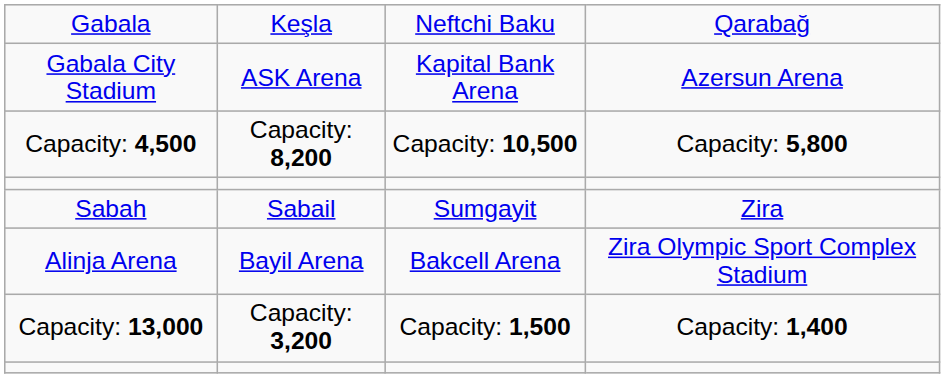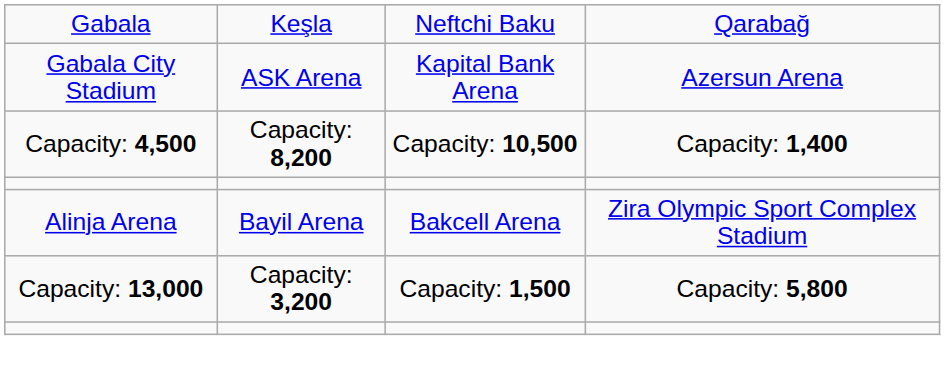 <table class="wikitable" style="text-align:center">
 <tr>
 <td><a href='#'>Gabala</a></td>
 <td><a href='#'>Keşla</a></td>
 <td><a href='#'>Neftchi Baku</a></td>
 <td><a href='#'>Qarabağ</a></td>
 </tr>
 <tr>
 <td><a href='#'>Gabala City Stadium</a></td>
 <td><a href='#'>ASK Arena</a></td>
 <td><a href='#'>Kapital Bank Arena</a></td>
 <td><a href='#'>Azersun Arena</a></td>
 </tr>
 <tr>
 <td>Capacity: <strong>4,500</strong></td>
 <td>Capacity: <strong>8,200</strong></td>
 <td>Capacity: <strong>10,500</strong></td>
-<td>Capacity: <strong>5,800</strong></td>
+<td>Capacity: <strong>1,400</strong></td>
 </tr>
 <tr>
 <td></td>
 <td></td>
 <td></td>
 <td></td>
-</tr>
-<tr>
-<td><a href='#'>Sabah</a></td>
-<td><a href='#'>Sabail</a></td>
-<td><a href='#'>Sumgayit</a></td>
-<td><a href='#'>Zira</a></td>
 </tr>
 <tr>
 <td><a href='#'>Alinja Arena</a></td>
 <td><a href='#'>Bayil Arena</a></td>
 <td><a href='#'>Bakcell Arena</a></td>
 <td><a href='#'>Zira Olympic Sport Complex Stadium</a></td>
 </tr>
 <tr>
 <td>Capacity: <strong>13,000</strong></td>
 <td>Capacity: <strong>3,200</strong></td>
 <td>Capacity: <strong>1,500</strong></td>
-<td>Capacity: <strong>1,400</strong></td>
+<td>Capacity: <strong>5,800</strong></td>
 </tr>
 <tr>
 <td></td>
 <td></td>
 <td></td>
 <td></td>
 </tr>
 </table>
